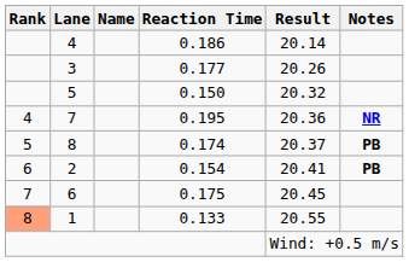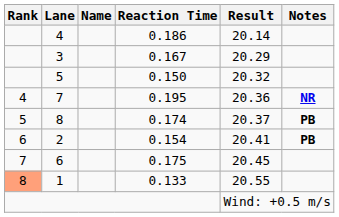 <table class="wikitable" style="text-align:center">
 <tr>
 <th>Rank</th>
 <th>Lane</th>
 <th>Name</th>
 <th>Reaction Time</th>
 <th>Result</th>
 <th>Notes</th>
 </tr>
 <tr>
 <td></td>
 <td>4</td>
 <td align="left"></td>
 <td>0.186</td>
 <td>20.14</td>
 <td></td>
 </tr>
 <tr>
 <td></td>
 <td>3</td>
 <td align="left"></td>
-<td>0.177</td>
-<td>20.26</td>
+<td>0.167</td>
+<td>20.29</td>
 <td></td>
 </tr>
 <tr>
 <td></td>
 <td>5</td>
 <td align="left"></td>
 <td>0.150</td>
 <td>20.32</td>
 <td></td>
 </tr>
 <tr>
 <td>4</td>
 <td>7</td>
 <td align="left"></td>
 <td>0.195</td>
 <td>20.36</td>
 <td><strong><a href='#'>NR</a></strong></td>
 </tr>
 <tr>
 <td>5</td>
 <td>8</td>
 <td align="left"></td>
 <td>0.174</td>
 <td>20.37</td>
 <td><strong>PB</strong></td>
 </tr>
 <tr>
 <td>6</td>
 <td>2</td>
 <td align="left"></td>
 <td>0.154</td>
 <td>20.41</td>
 <td><strong>PB</strong></td>
 </tr>
 <tr>
 <td>7</td>
 <td>6</td>
 <td align="left"></td>
 <td>0.175</td>
 <td>20.45</td>
 <td></td>
 </tr>
 <tr>
 <td style="background: lightsalmon;">8</td>
 <td>1</td>
 <td align="left"></td>
 <td>0.133</td>
 <td>20.55</td>
 <td></td>
 </tr>
 <tr class="sortbottom">
 <td colspan=4></td>
 <td colspan="2" style="text-align:left;">Wind: +0.5 m/s</td>
 </tr>
 </table>
